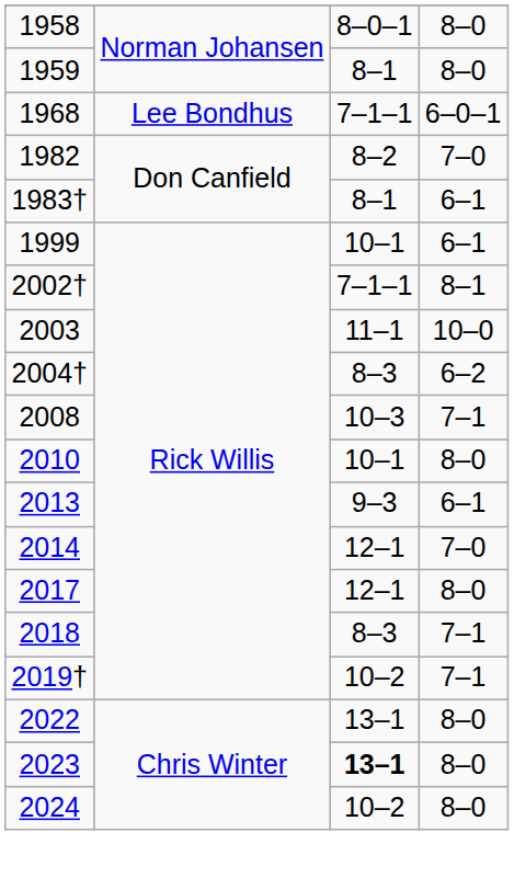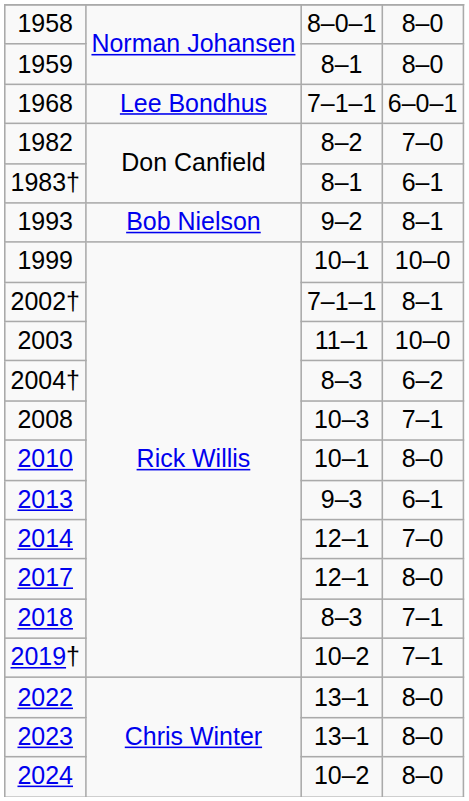 <table class="wikitable" style="text-align:center;">
 <tr>
 </tr>
 <tr>
 <td>1958</td>
 <td rowspan="2"><a href='#'>Norman Johansen</a></td>
 <td>8–0–1</td>
 <td>8–0</td>
 </tr>
 <tr>
 <td>1959</td>
 <td>8–1</td>
 <td>8–0</td>
 </tr>
 <tr>
 <td>1968</td>
 <td><a href='#'>Lee Bondhus</a></td>
 <td>7–1–1</td>
 <td>6–0–1</td>
 </tr>
 <tr>
 <td>1982</td>
 <td rowspan="2">Don Canfield</td>
 <td>8–2</td>
 <td>7–0</td>
 </tr>
 <tr>
 <td>1983†</td>
 <td>8–1</td>
 <td>6–1</td>
 </tr>
 <tr>
+<td>1993</td>
+<td><a href='#'>Bob Nielson</a></td>
+<td>9–2</td>
+<td>8–1</td>
+</tr>
+<tr>
 <td>1999</td>
 <td rowspan="11"><a href='#'>Rick Willis</a></td>
 <td>10–1</td>
-<td>6–1</td>
+<td>10–0</td>
 </tr>
 <tr>
 <td>2002†</td>
 <td>7–1–1</td>
 <td>8–1</td>
 </tr>
 <tr>
 <td>2003</td>
 <td>11–1</td>
 <td>10–0</td>
 </tr>
 <tr>
 <td>2004†</td>
 <td>8–3</td>
 <td>6–2</td>
 </tr>
 <tr>
 <td>2008</td>
 <td>10–3</td>
 <td>7–1</td>
 </tr>
 <tr>
 <td><a href='#'>2010</a></td>
 <td>10–1</td>
 <td>8–0</td>
 </tr>
 <tr>
 <td><a href='#'>2013</a></td>
 <td>9–3</td>
 <td>6–1</td>
 </tr>
 <tr>
 <td><a href='#'>2014</a></td>
 <td>12–1</td>
 <td>7–0</td>
 </tr>
 <tr>
 <td><a href='#'>2017</a></td>
 <td>12–1</td>
 <td>8–0</td>
 </tr>
 <tr>
 <td><a href='#'>2018</a></td>
 <td>8–3</td>
 <td>7–1</td>
 </tr>
 <tr>
 <td><a href='#'>2019</a>†</td>
 <td>10–2</td>
 <td>7–1</td>
 </tr>
 <tr>
 <td><a href='#'>2022</a></td>
 <td rowspan="3"><a href='#'>Chris Winter</a></td>
 <td>13–1</td>
 <td>8–0</td>
 </tr>
 <tr>
 <td><a href='#'>2023</a></td>
-<td><strong>13–1</strong></td>
+<td>13–1</td>
 <td>8–0</td>
 </tr>
 <tr>
 <td><a href='#'>2024</a></td>
 <td>10–2</td>
 <td>8–0</td>
 </tr>
 </table>
